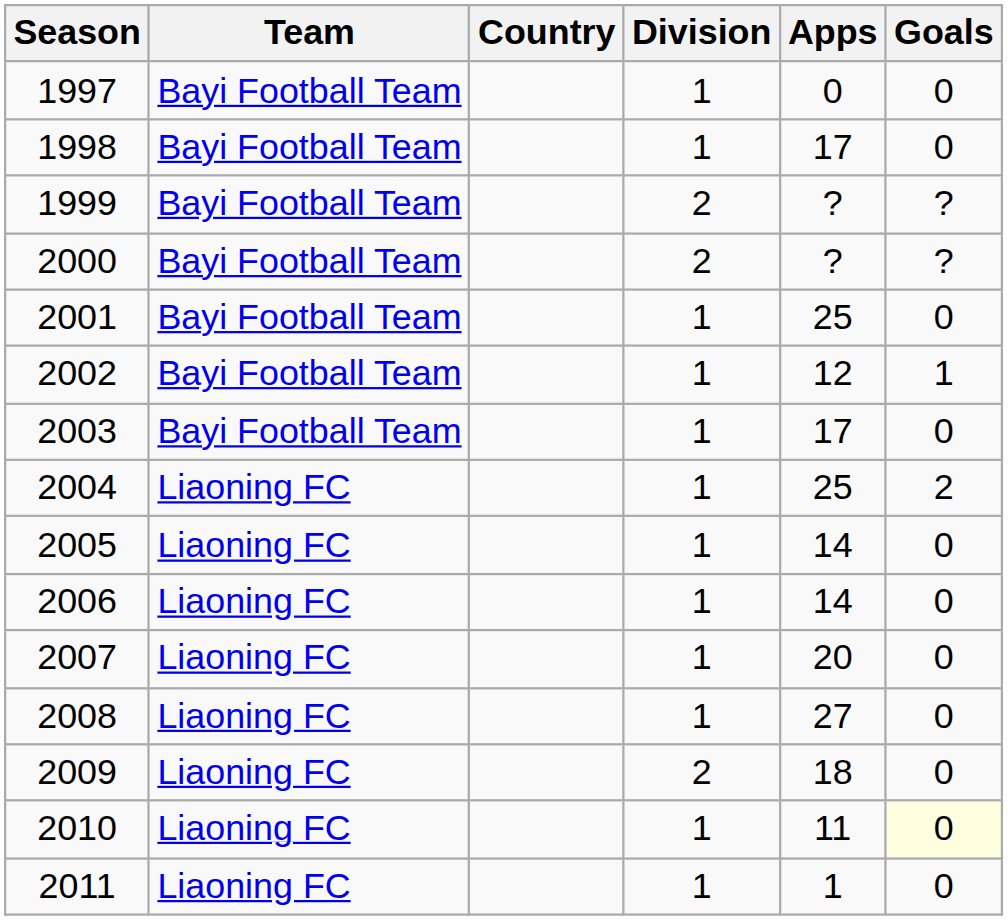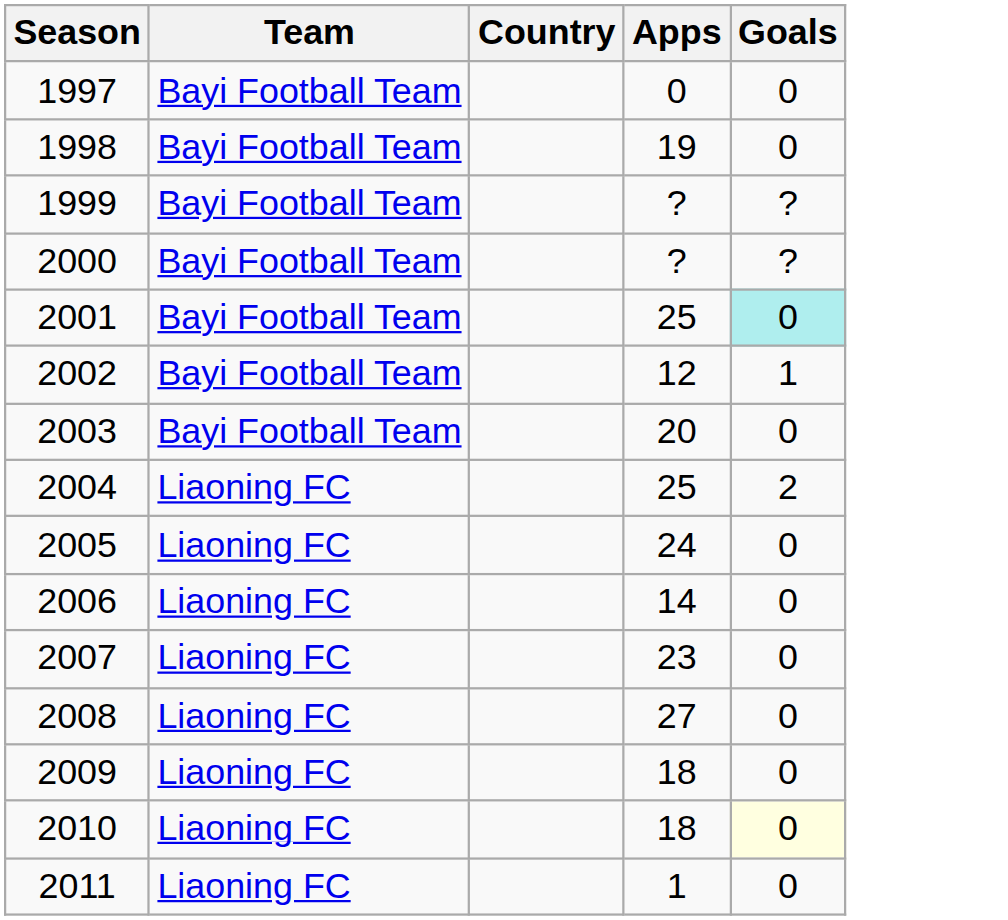 <table class="wikitable" style="text-align: center;">
 <tr>
 <th>Season</th>
 <th>Team</th>
 <th>Country</th>
-<th>Division</th>
 <th>Apps</th>
 <th>Goals</th>
 </tr>
 <tr>
 <td>1997</td>
 <td align="left"><a href='#'>Bayi Football Team</a></td>
 <td align="left"></td>
-<td>1</td>
 <td>0</td>
 <td>0</td>
 </tr>
 <tr>
 <td>1998</td>
 <td align="left"><a href='#'>Bayi Football Team</a></td>
 <td align="left"></td>
-<td>1</td>
-<td>17</td>
+<td>19</td>
 <td>0</td>
 </tr>
 <tr>
 <td>1999</td>
 <td align="left"><a href='#'>Bayi Football Team</a></td>
 <td align="left"></td>
-<td>2</td>
 <td>?</td>
 <td>?</td>
 </tr>
 <tr>
 <td>2000</td>
 <td align="left"><a href='#'>Bayi Football Team</a></td>
 <td align="left"></td>
-<td>2</td>
 <td>?</td>
 <td>?</td>
 </tr>
 <tr>
 <td>2001</td>
 <td align="left"><a href='#'>Bayi Football Team</a></td>
 <td align="left"></td>
-<td>1</td>
 <td>25</td>
-<td>0</td>
+<td style="background: paleturquoise;">0</td>
 </tr>
 <tr>
 <td>2002</td>
 <td align="left"><a href='#'>Bayi Football Team</a></td>
 <td align="left"></td>
-<td>1</td>
 <td>12</td>
 <td>1</td>
 </tr>
 <tr>
 <td>2003</td>
 <td align="left"><a href='#'>Bayi Football Team</a></td>
 <td align="left"></td>
-<td>1</td>
-<td>17</td>
+<td>20</td>
 <td>0</td>
 </tr>
 <tr>
 <td>2004</td>
 <td align="left"><a href='#'>Liaoning FC</a></td>
 <td align="left"></td>
-<td>1</td>
 <td>25</td>
 <td>2</td>
 </tr>
 <tr>
 <td>2005</td>
 <td align="left"><a href='#'>Liaoning FC</a></td>
 <td align="left"></td>
-<td>1</td>
-<td>14</td>
+<td>24</td>
 <td>0</td>
 </tr>
 <tr>
 <td>2006</td>
 <td align="left"><a href='#'>Liaoning FC</a></td>
 <td align="left"></td>
-<td>1</td>
 <td>14</td>
 <td>0</td>
 </tr>
 <tr>
 <td>2007</td>
 <td align="left"><a href='#'>Liaoning FC</a></td>
 <td align="left"></td>
-<td>1</td>
-<td>20</td>
+<td>23</td>
 <td>0</td>
 </tr>
 <tr>
 <td>2008</td>
 <td align="left"><a href='#'>Liaoning FC</a></td>
 <td align="left"></td>
-<td>1</td>
 <td>27</td>
 <td>0</td>
 </tr>
 <tr>
 <td>2009</td>
 <td align="left"><a href='#'>Liaoning FC</a></td>
 <td align="left"></td>
-<td>2</td>
 <td>18</td>
 <td>0</td>
 </tr>
 <tr>
 <td>2010</td>
 <td align="left"><a href='#'>Liaoning FC</a></td>
 <td align="left"></td>
-<td>1</td>
-<td>11</td>
+<td>18</td>
 <td style="background: lightyellow;">0</td>
 </tr>
 <tr>
 <td>2011</td>
 <td align="left"><a href='#'>Liaoning FC</a></td>
 <td align="left"></td>
 <td>1</td>
-<td>1</td>
 <td>0</td>
 </tr>
 </table>
